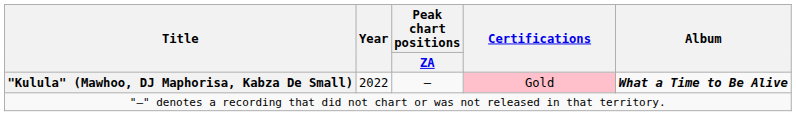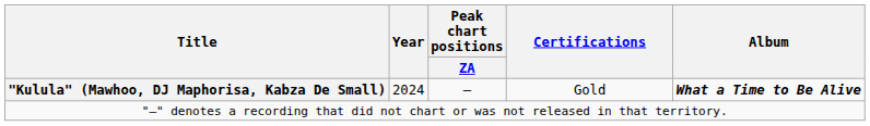 <table class="wikitable plainrowheaders" style="text-align:center;" border="1">
 <tr>
 <th scope="col" rowspan="2">Title</th>
 <th scope="col" rowspan="2">Year</th>
 <th scope="col" colspan="1">Peak chart positions</th>
 <th scope="col" rowspan="2" style="width:12em;"><a href='#'>Certifications</a></th>
 <th scope="col" rowspan="2">Album</th>
 </tr>
 <tr>
 <th scope="col" style="width:3em;font-size:100%;"><a href='#'>ZA</a><br></th>
 </tr>
 <tr>
 <th scope="row">"Kulula" (Mawhoo, DJ Maphorisa, Kabza De Small)</th>
-<td>2022</td>
+<td>2024</td>
 <td>—</td>
-<td style="background: pink;">Gold</td>
+<td>Gold</td>
 <td><strong><em>What a Time to Be Alive</em></strong></td>
 </tr>
 <tr>
 <td colspan="8" style="font-size:90%">"—" denotes a recording that did not chart or was not released in that territory.</td>
 </tr>
 </table>
